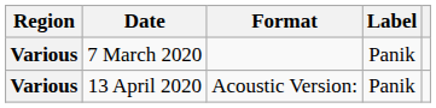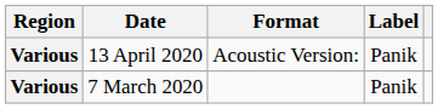 <table class="wikitable sortable plainrowheaders" style="text-align:center">
 <tr>
 <th>Region</th>
 <th>Date</th>
 <th>Format</th>
 <th>Label</th>
 <th></th>
 </tr>
 <tr>
 <th scope="row">Various</th>
+<td>13 April 2020</td>
+<td>Acoustic Version: </td>
+<td>Panik</td>
+<td></td>
+</tr>
+<tr>
+<th scope="row">Various</th>
 <td>7 March 2020</td>
 <td></td>
 <td>Panik</td>
 <td></td>
 </tr>
-<tr>
-<th scope="row">Various</th>
-<td>13 April 2020</td>
-<td>Acoustic Version: </td>
-<td>Panik</td>
-<td></td>
-</tr>
 </table>
